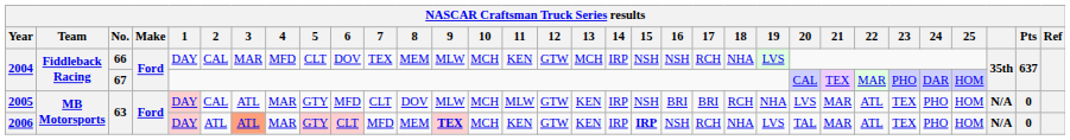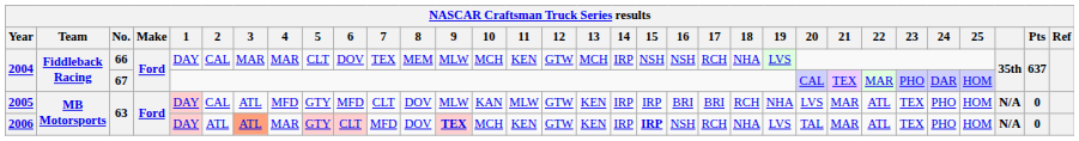 <table class="wikitable" style="text-align:center; font-size:75%">
 <tr>
 <th colspan=32><a href='#'>NASCAR Craftsman Truck Series</a> results</th>
 </tr>
 <tr>
 <th>Year</th>
 <th>Team</th>
 <th>No.</th>
 <th>Make</th>
 <th>1</th>
 <th>2</th>
 <th>3</th>
 <th>4</th>
 <th>5</th>
 <th>6</th>
 <th>7</th>
 <th>8</th>
 <th>9</th>
 <th>10</th>
 <th>11</th>
 <th>12</th>
 <th>13</th>
 <th>14</th>
 <th>15</th>
 <th>16</th>
 <th>17</th>
 <th>18</th>
 <th>19</th>
 <th>20</th>
 <th>21</th>
 <th>22</th>
 <th>23</th>
 <th>24</th>
 <th>25</th>
 <th></th>
 <th>Pts</th>
 <th>Ref</th>
 </tr>
 <tr>
 <th rowspan=2><a href='#'>2004</a></th>
 <th rowspan=2><a href='#'>Fiddleback Racing</a></th>
 <th>66</th>
 <th rowspan=2><a href='#'>Ford</a></th>
 <td><a href='#'>DAY</a></td>
 <td><a href='#'>CAL</a></td>
 <td><a href='#'>MAR</a></td>
-<td><a href='#'>MFD</a></td>
+<td><a href='#'>MAR</a></td>
 <td><a href='#'>CLT</a></td>
 <td><a href='#'>DOV</a></td>
 <td><a href='#'>TEX</a></td>
 <td><a href='#'>MEM</a></td>
 <td><a href='#'>MLW</a></td>
 <td><a href='#'>MCH</a></td>
 <td><a href='#'>KEN</a></td>
 <td><a href='#'>GTW</a></td>
 <td><a href='#'>MCH</a></td>
 <td><a href='#'>IRP</a></td>
 <td><a href='#'>NSH</a></td>
 <td><a href='#'>NSH</a></td>
 <td><a href='#'>RCH</a></td>
 <td><a href='#'>NHA</a></td>
 <td style="background:#DFFFDF;"><a href='#'>LVS</a><br></td>
 <td colspan=6></td>
 <th rowspan=2>35th</th>
 <th rowspan=2>637</th>
 <th rowspan=2></th>
 </tr>
 <tr>
 <th>67</th>
 <td colspan=19></td>
 <td style="background:#CFCFFF;"><a href='#'>CAL</a><br></td>
 <td style="background:#EFCFFF;"><a href='#'>TEX</a><br></td>
 <td style="background:#DFFFDF;"><a href='#'>MAR</a><br></td>
 <td style="background:#CFCFFF;"><a href='#'>PHO</a><br></td>
 <td style="background:#CFCFFF;"><a href='#'>DAR</a><br></td>
 <td style="background:#CFCFFF;"><a href='#'>HOM</a><br></td>
 </tr>
 <tr>
 <th><a href='#'>2005</a></th>
 <th rowspan=2><a href='#'>MB Motorsports</a></th>
 <th rowspan=2>63</th>
 <th rowspan=2><a href='#'>Ford</a></th>
 <td style="background:#FFCFCF;"><a href='#'>DAY</a><br></td>
 <td><a href='#'>CAL</a></td>
 <td><a href='#'>ATL</a></td>
-<td><a href='#'>MAR</a></td>
+<td><a href='#'>MFD</a></td>
 <td><a href='#'>GTY</a></td>
 <td><a href='#'>MFD</a></td>
 <td><a href='#'>CLT</a></td>
 <td><a href='#'>DOV</a></td>
 <td><a href='#'>MLW</a></td>
-<td><a href='#'>MCH</a></td>
+<td><a href='#'>KAN</a></td>
 <td><a href='#'>MLW</a></td>
 <td><a href='#'>GTW</a></td>
 <td><a href='#'>KEN</a></td>
 <td><a href='#'>IRP</a></td>
-<td><a href='#'>NSH</a></td>
+<td><a href='#'>IRP</a></td>
 <td><a href='#'>BRI</a></td>
 <td><a href='#'>BRI</a></td>
 <td><a href='#'>RCH</a></td>
 <td><a href='#'>NHA</a></td>
 <td><a href='#'>LVS</a></td>
 <td><a href='#'>MAR</a></td>
 <td><a href='#'>ATL</a></td>
 <td><a href='#'>TEX</a></td>
 <td><a href='#'>PHO</a></td>
 <td><a href='#'>HOM</a></td>
 <th>N/A</th>
 <th>0</th>
 <th></th>
 </tr>
 <tr>
 <th><a href='#'>2006</a></th>
 <td style="background:#FFCFCF;"><a href='#'>DAY</a><br></td>
 <td><a href='#'>ATL</a></td>
 <td style="background: lightsalmon;"><a href='#'>ATL</a></td>
 <td><a href='#'>MAR</a></td>
 <td style="background:#FFCFCF;"><a href='#'>GTY</a><br></td>
 <td style="background:#FFCFCF;"><a href='#'>CLT</a><br></td>
 <td><a href='#'>MFD</a></td>
-<td><a href='#'>MEM</a></td>
+<td><a href='#'>DOV</a></td>
 <td style="background:#FFCFCF;"><strong><a href='#'>TEX</a><br></strong></td>
 <td><a href='#'>MCH</a></td>
 <td><a href='#'>KEN</a></td>
 <td><a href='#'>GTW</a></td>
 <td><a href='#'>KEN</a></td>
 <td><a href='#'>IRP</a></td>
 <td><strong><a href='#'>IRP</a></strong></td>
 <td><a href='#'>NSH</a></td>
 <td><a href='#'>RCH</a></td>
 <td><a href='#'>NHA</a></td>
 <td><a href='#'>LVS</a></td>
 <td><a href='#'>TAL</a></td>
 <td><a href='#'>MAR</a></td>
 <td><a href='#'>ATL</a></td>
 <td><a href='#'>TEX</a></td>
 <td><a href='#'>PHO</a></td>
 <td><a href='#'>HOM</a></td>
 <th>N/A</th>
 <th>0</th>
 <th></th>
 </tr>
 </table>
